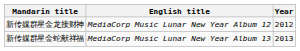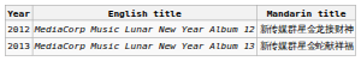 <table class="wikitable sortable">
 <tr>
+<th>Year</th>
+<th>English title</th>
 <th>Mandarin title</th>
-<th>English title</th>
-<th>Year</th>
 </tr>
 <tr>
+<td>2012</td>
+<td><em>MediaCorp Music Lunar New Year Album 12</em></td>
 <td>新传媒群星金龙接财神</td>
-<td><em>MediaCorp Music Lunar New Year Album 12</em></td>
-<td>2012</td>
 </tr>
 <tr>
+<td>2013</td>
+<td><em>MediaCorp Music Lunar New Year Album 13</em></td>
 <td>新传媒群星金蛇献祥福</td>
-<td><em>MediaCorp Music Lunar New Year Album 13</em></td>
-<td>2013</td>
 </tr>
 </table>
